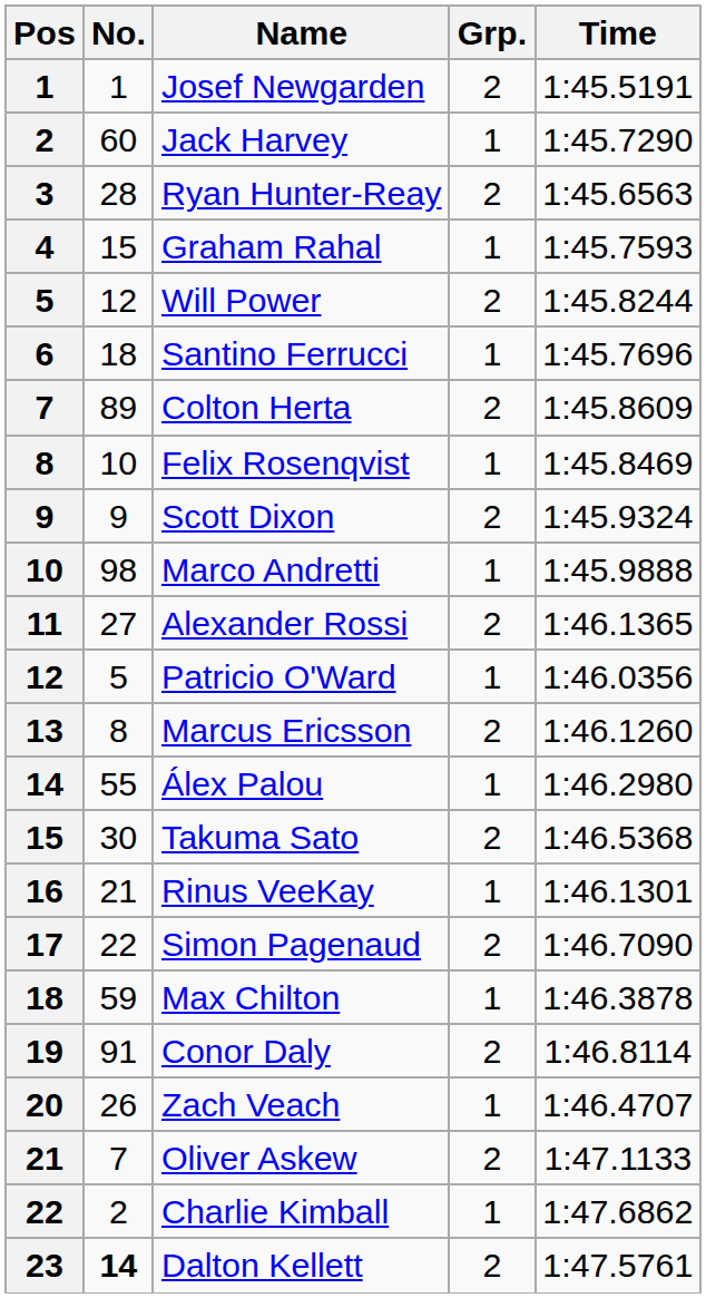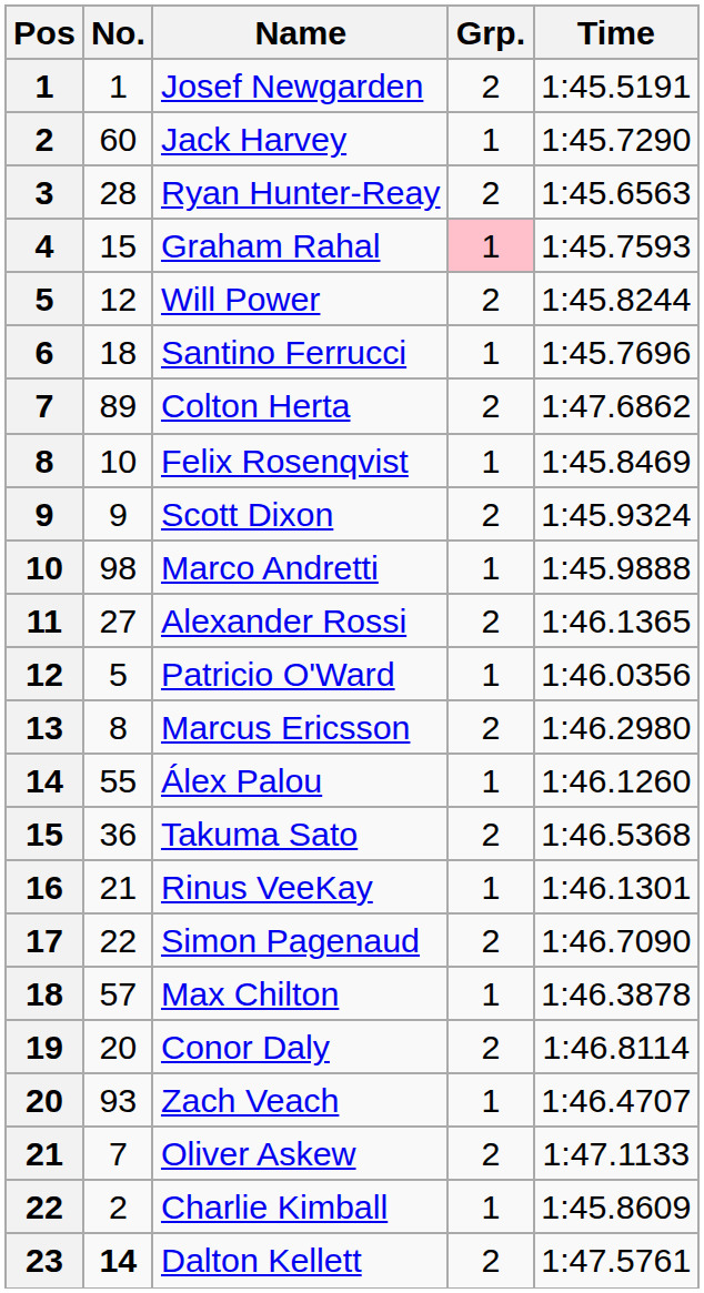 <table class="wikitable sortable" style="text-align:center; font-size: 95%">
 <tr>
 <th>Pos</th>
 <th>No.</th>
 <th>Name</th>
 <th>Grp.</th>
 <th>Time</th>
 </tr>
 <tr>
 <th scope="row">1</th>
 <td>1</td>
 <td align="left" nowrap> <a href='#'>Josef Newgarden</a> <strong></strong></td>
 <td>2</td>
 <td>1:45.5191</td>
 </tr>
 <tr>
 <th scope="row">2</th>
 <td>60</td>
 <td align="left"> <a href='#'>Jack Harvey</a></td>
 <td>1</td>
 <td>1:45.7290</td>
 </tr>
 <tr>
 <th scope="row">3</th>
 <td>28</td>
 <td align="left"> <a href='#'>Ryan Hunter-Reay</a></td>
 <td>2</td>
 <td>1:45.6563</td>
 </tr>
 <tr>
 <th scope="row">4</th>
 <td>15</td>
 <td align="left"> <a href='#'>Graham Rahal</a></td>
-<td>1</td>
+<td style="background: pink;">1</td>
 <td>1:45.7593</td>
 </tr>
 <tr>
 <th scope="row">5</th>
 <td>12</td>
 <td align="left"> <a href='#'>Will Power</a> <strong></strong></td>
 <td>2</td>
 <td>1:45.8244</td>
 </tr>
 <tr>
 <th scope="row">6</th>
 <td>18</td>
 <td align="left"> <a href='#'>Santino Ferrucci</a></td>
 <td>1</td>
 <td>1:45.7696</td>
 </tr>
 <tr>
 <th scope="row">7</th>
 <td>89</td>
 <td align="left"> <a href='#'>Colton Herta</a></td>
 <td>2</td>
-<td>1:45.8609</td>
+<td>1:47.6862</td>
 </tr>
 <tr>
 <th scope="row">8</th>
 <td>10</td>
 <td align="left"> <a href='#'>Felix Rosenqvist</a></td>
 <td>1</td>
 <td>1:45.8469</td>
 </tr>
 <tr>
 <th scope="row">9</th>
 <td>9</td>
 <td align="left"> <a href='#'>Scott Dixon</a> <strong></strong></td>
 <td>2</td>
 <td>1:45.9324</td>
 </tr>
 <tr>
 <th scope="row">10</th>
 <td>98</td>
 <td align="left"> <a href='#'>Marco Andretti</a></td>
 <td>1</td>
 <td>1:45.9888</td>
 </tr>
 <tr>
 <th scope="row">11</th>
 <td>27</td>
 <td align="left"> <a href='#'>Alexander Rossi</a> <strong></strong></td>
 <td>2</td>
 <td>1:46.1365</td>
 </tr>
 <tr>
 <th scope="row">12</th>
 <td>5</td>
 <td align="left"> <a href='#'>Patricio O'Ward</a></td>
 <td>1</td>
 <td>1:46.0356</td>
 </tr>
 <tr>
 <th scope="row">13</th>
 <td>8</td>
 <td align="left"> <a href='#'>Marcus Ericsson</a></td>
 <td>2</td>
-<td>1:46.1260</td>
+<td>1:46.2980</td>
 </tr>
 <tr>
 <th scope="row">14</th>
 <td>55</td>
 <td align="left"> <a href='#'>Álex Palou</a> <strong></strong></td>
 <td>1</td>
-<td>1:46.2980</td>
+<td>1:46.1260</td>
 </tr>
 <tr>
 <th scope="row">15</th>
-<td>30</td>
+<td>36</td>
 <td align="left"> <a href='#'>Takuma Sato</a></td>
 <td>2</td>
 <td>1:46.5368</td>
 </tr>
 <tr>
 <th scope="row">16</th>
 <td>21</td>
 <td align="left"> <a href='#'>Rinus VeeKay</a> <strong></strong></td>
 <td>1</td>
 <td>1:46.1301</td>
 </tr>
 <tr>
 <th scope="row">17</th>
 <td>22</td>
 <td align="left"> <a href='#'>Simon Pagenaud</a></td>
 <td>2</td>
 <td>1:46.7090</td>
 </tr>
 <tr>
 <th scope="row">18</th>
-<td>59</td>
+<td>57</td>
 <td align="left"> <a href='#'>Max Chilton</a></td>
 <td>1</td>
 <td>1:46.3878</td>
 </tr>
 <tr>
 <th scope="row">19</th>
-<td>91</td>
+<td>20</td>
 <td align="left"> <a href='#'>Conor Daly</a></td>
 <td>2</td>
 <td>1:46.8114</td>
 </tr>
 <tr>
 <th scope="row">20</th>
-<td>26</td>
+<td>93</td>
 <td align="left"> <a href='#'>Zach Veach</a></td>
 <td>1</td>
 <td>1:46.4707</td>
 </tr>
 <tr>
 <th scope="row">21</th>
 <td>7</td>
 <td align="left"> <a href='#'>Oliver Askew</a> <strong></strong></td>
 <td>2</td>
 <td>1:47.1133</td>
 </tr>
 <tr>
 <th scope="row">22</th>
 <td>2</td>
 <td align="left"> <a href='#'>Charlie Kimball</a></td>
 <td>1</td>
-<td>1:47.6862</td>
+<td>1:45.8609</td>
 </tr>
 <tr>
 <th scope="row">23</th>
 <td><strong>14</strong></td>
 <td align="left"> <a href='#'>Dalton Kellett</a> <strong></strong></td>
 <td>2</td>
 <td>1:47.5761</td>
 </tr>
 <tr>
 </tr>
 </table>
